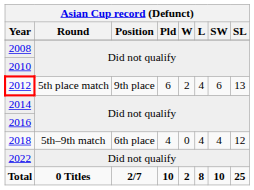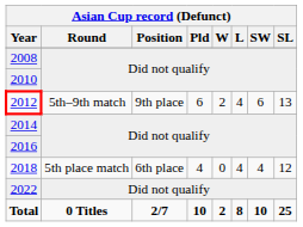 <table class="wikitable" style="text-align: center;">
 <tr>
 <th colspan=8><a href='#'>Asian Cup record</a> (Defunct)</th>
 </tr>
 <tr>
 <th>Year</th>
 <th>Round</th>
 <th>Position</th>
 <th>Pld</th>
 <th>W</th>
 <th>L</th>
 <th>SW</th>
 <th>SL</th>
 </tr>
 <tr>
 </tr>
 <tr bgcolor="efefef">
 <td> <a href='#'>2008</a></td>
 <td colspan=8 rowspan=2>Did not qualify</td>
 </tr>
 <tr bgcolor="efefef">
 <td> <a href='#'>2010</a></td>
 </tr>
 <tr>
 <td style="border: 3px solid red"> <a href='#'>2012</a></td>
-<td>5th place match</td>
+<td>5th–9th match</td>
 <td>9th place</td>
 <td>6</td>
 <td>2</td>
 <td>4</td>
 <td>6</td>
 <td>13</td>
 </tr>
 <tr bgcolor="efefef">
 <td> <a href='#'>2014</a></td>
 <td colspan=8 rowspan=2>Did not qualify</td>
 </tr>
 <tr bgcolor="efefef">
 <td> <a href='#'>2016</a></td>
 </tr>
 <tr>
 <td> <a href='#'>2018</a></td>
-<td>5th–9th match</td>
+<td>5th place match</td>
 <td>6th place</td>
 <td>4</td>
 <td>0</td>
 <td>4</td>
 <td>4</td>
 <td>12</td>
 </tr>
 <tr bgcolor="efefef">
 <td> <a href='#'>2022</a></td>
 <td colspan=7 rowspan=1>Did not qualify</td>
 </tr>
 <tr>
 <td><strong>Total</strong></td>
 <td><strong>0 Titles</strong></td>
 <td><strong>2/7</strong></td>
 <td><strong>10</strong></td>
 <td><strong>2</strong></td>
 <td><strong>8</strong></td>
 <td><strong>10</strong></td>
 <td><strong>25</strong></td>
 </tr>
 </table>
